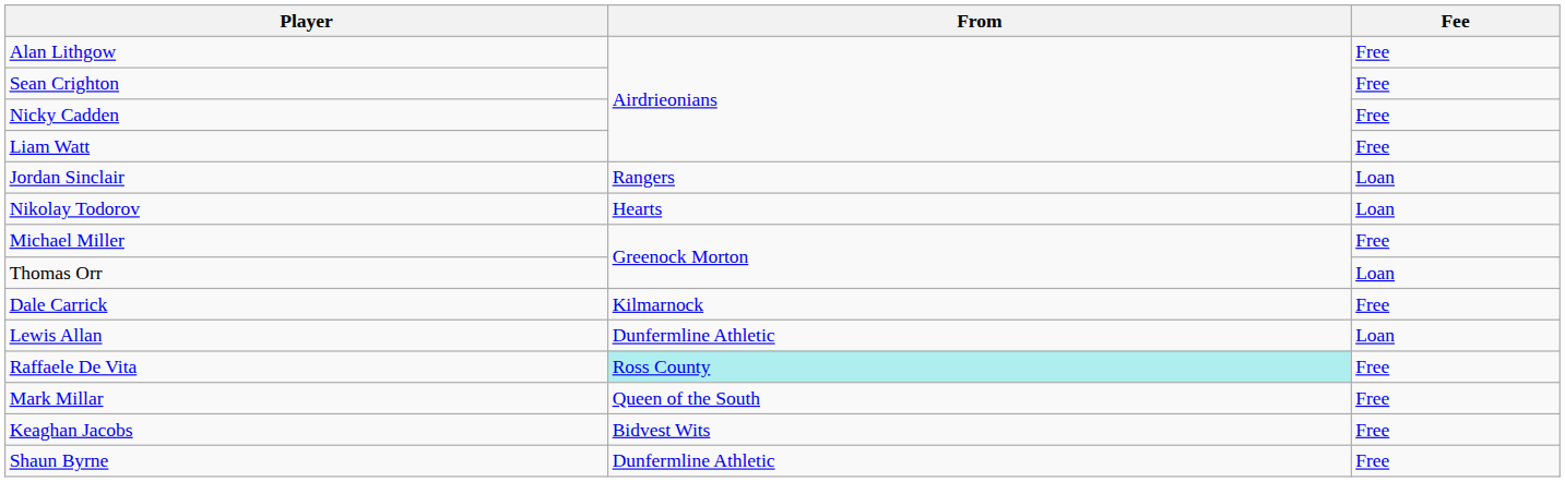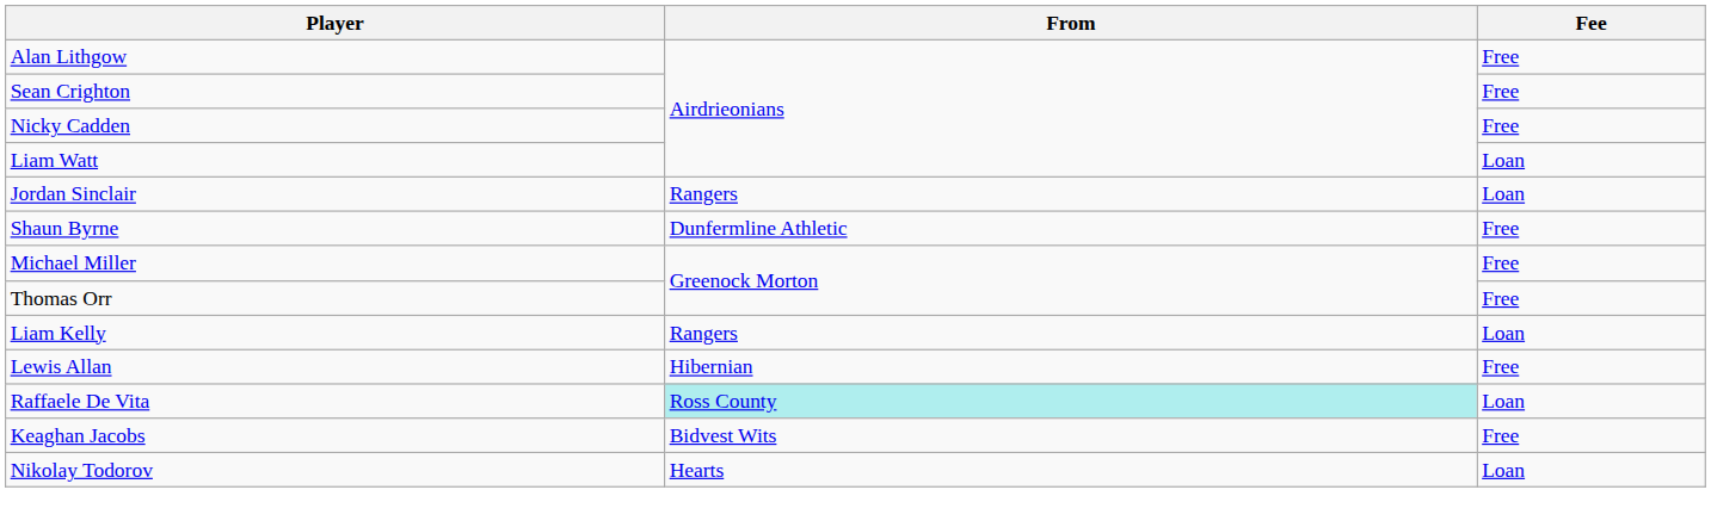 <table class="wikitable" style="text-align:center; font-size:95%;width:98%; text-align:left">
 <tr>
 <th>Player</th>
 <th>From</th>
 <th>Fee</th>
 </tr>
 <tr>
 <td> <a href='#'>Alan Lithgow</a></td>
 <td rowspan=4> <a href='#'>Airdrieonians</a></td>
 <td><a href='#'>Free</a></td>
 </tr>
 <tr>
 <td> <a href='#'>Sean Crighton</a></td>
 <td><a href='#'>Free</a></td>
 </tr>
 <tr>
 <td> <a href='#'>Nicky Cadden</a></td>
 <td><a href='#'>Free</a></td>
 </tr>
 <tr>
 <td> <a href='#'>Liam Watt</a></td>
-<td><a href='#'>Free</a></td>
+<td><a href='#'>Loan</a></td>
 </tr>
 <tr>
 <td> <a href='#'>Jordan Sinclair</a></td>
 <td> <a href='#'>Rangers</a></td>
 <td><a href='#'>Loan</a></td>
 </tr>
 <tr>
-<td> <a href='#'>Nikolay Todorov</a></td>
-<td> <a href='#'>Hearts</a></td>
-<td><a href='#'>Loan</a></td>
+<td> <a href='#'>Shaun Byrne</a></td>
+<td> <a href='#'>Dunfermline Athletic</a></td>
+<td><a href='#'>Free</a></td>
 </tr>
 <tr>
 <td> <a href='#'>Michael Miller</a></td>
 <td rowspan=2> <a href='#'>Greenock Morton</a></td>
 <td><a href='#'>Free</a></td>
 </tr>
 <tr>
 <td> Thomas Orr</td>
+<td><a href='#'>Free</a></td>
+</tr>
+<tr>
+<td> <a href='#'>Liam Kelly</a></td>
+<td> <a href='#'>Rangers</a></td>
 <td><a href='#'>Loan</a></td>
 </tr>
 <tr>
-<td> <a href='#'>Dale Carrick</a></td>
-<td> <a href='#'>Kilmarnock</a></td>
+<td> <a href='#'>Lewis Allan</a></td>
+<td> <a href='#'>Hibernian</a></td>
 <td><a href='#'>Free</a></td>
-</tr>
-<tr>
-<td> <a href='#'>Lewis Allan</a></td>
-<td> <a href='#'>Dunfermline Athletic</a></td>
-<td><a href='#'>Loan</a></td>
 </tr>
 <tr>
 <td> <a href='#'>Raffaele De Vita</a></td>
 <td style="background: paleturquoise;"> <a href='#'>Ross County</a></td>
-<td><a href='#'>Free</a></td>
-</tr>
-<tr>
-<td> <a href='#'>Mark Millar</a></td>
-<td> <a href='#'>Queen of the South</a></td>
-<td><a href='#'>Free</a></td>
+<td><a href='#'>Loan</a></td>
 </tr>
 <tr>
 <td> <a href='#'>Keaghan Jacobs</a></td>
 <td> <a href='#'>Bidvest Wits</a></td>
 <td><a href='#'>Free</a></td>
 </tr>
 <tr>
-<td> <a href='#'>Shaun Byrne</a></td>
-<td> <a href='#'>Dunfermline Athletic</a></td>
-<td><a href='#'>Free</a></td>
+<td> <a href='#'>Nikolay Todorov</a></td>
+<td> <a href='#'>Hearts</a></td>
+<td><a href='#'>Loan</a></td>
 </tr>
 </table>
